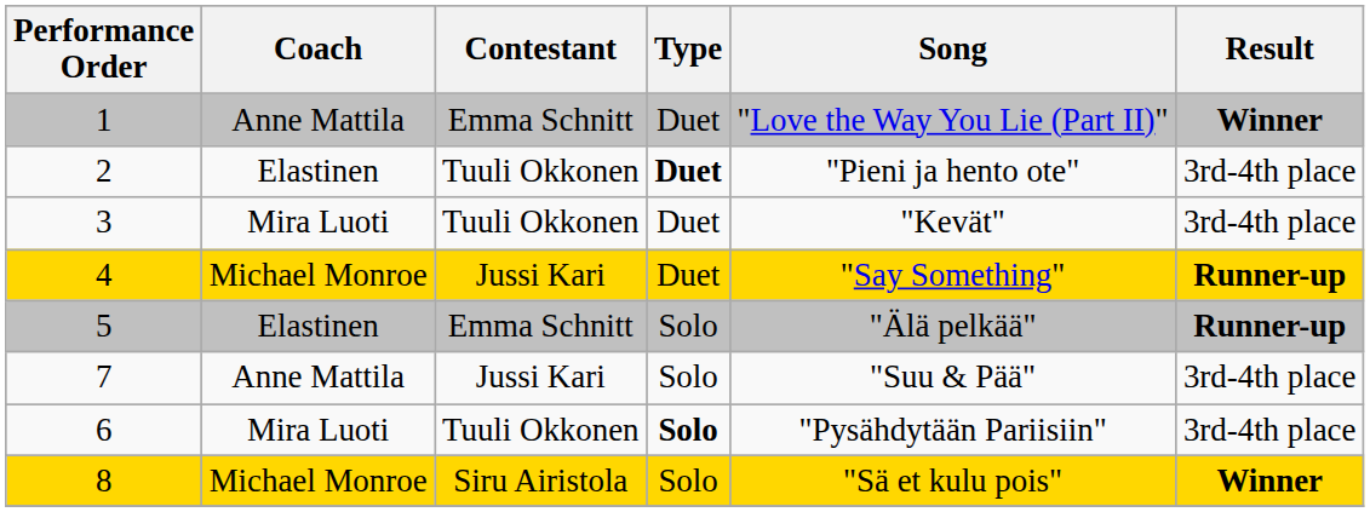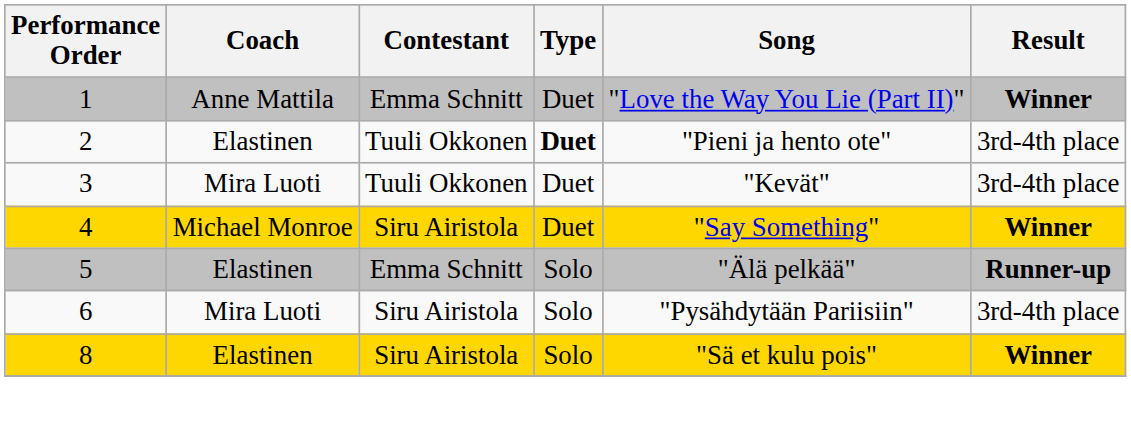 <table class="wikitable" style="text-align: center; width: auto;">
 <tr>
 <th>Performance <br>Order</th>
 <th>Coach</th>
 <th>Contestant</th>
 <th>Type</th>
 <th>Song</th>
 <th>Result</th>
 </tr>
 <tr style="background:silver;">
 <td>1</td>
 <td>Anne Mattila</td>
 <td>Emma Schnitt</td>
 <td>Duet</td>
 <td>"<a href='#'>Love the Way You Lie (Part II)</a>" </td>
 <td><strong>Winner</strong></td>
 </tr>
 <tr>
 <td>2</td>
 <td>Elastinen</td>
 <td>Tuuli Okkonen</td>
 <td><strong>Duet</strong></td>
 <td>"Pieni ja hento ote" </td>
 <td>3rd-4th place</td>
 </tr>
 <tr>
 <td>3</td>
 <td>Mira Luoti</td>
 <td>Tuuli Okkonen</td>
 <td>Duet</td>
 <td>"Kevät" </td>
 <td>3rd-4th place</td>
 </tr>
 <tr style="background:gold;">
 <td>4</td>
 <td>Michael Monroe</td>
-<td>Jussi Kari</td>
+<td>Siru Airistola</td>
 <td>Duet</td>
 <td>"<a href='#'>Say Something</a>" </td>
-<td><strong>Runner-up</strong></td>
+<td><strong>Winner</strong></td>
 </tr>
 <tr style="background:silver;">
 <td>5</td>
 <td>Elastinen</td>
 <td>Emma Schnitt</td>
 <td>Solo</td>
 <td>"Älä pelkää"</td>
 <td><strong>Runner-up</strong></td>
 </tr>
 <tr>
-<td>7</td>
-<td>Anne Mattila</td>
-<td>Jussi Kari</td>
-<td>Solo</td>
-<td>"Suu & Pää"</td>
-<td>3rd-4th place</td>
-</tr>
-<tr>
 <td>6</td>
 <td>Mira Luoti</td>
-<td>Tuuli Okkonen</td>
-<td><strong>Solo</strong></td>
+<td>Siru Airistola</td>
+<td>Solo</td>
 <td>"Pysähdytään Pariisiin"</td>
 <td>3rd-4th place</td>
 </tr>
 <tr style="background:gold;">
 <td>8</td>
-<td>Michael Monroe</td>
+<td>Elastinen</td>
 <td>Siru Airistola</td>
 <td>Solo</td>
 <td>"Sä et kulu pois"</td>
 <td><strong>Winner</strong></td>
 </tr>
 <tr>
 </tr>
 </table>
